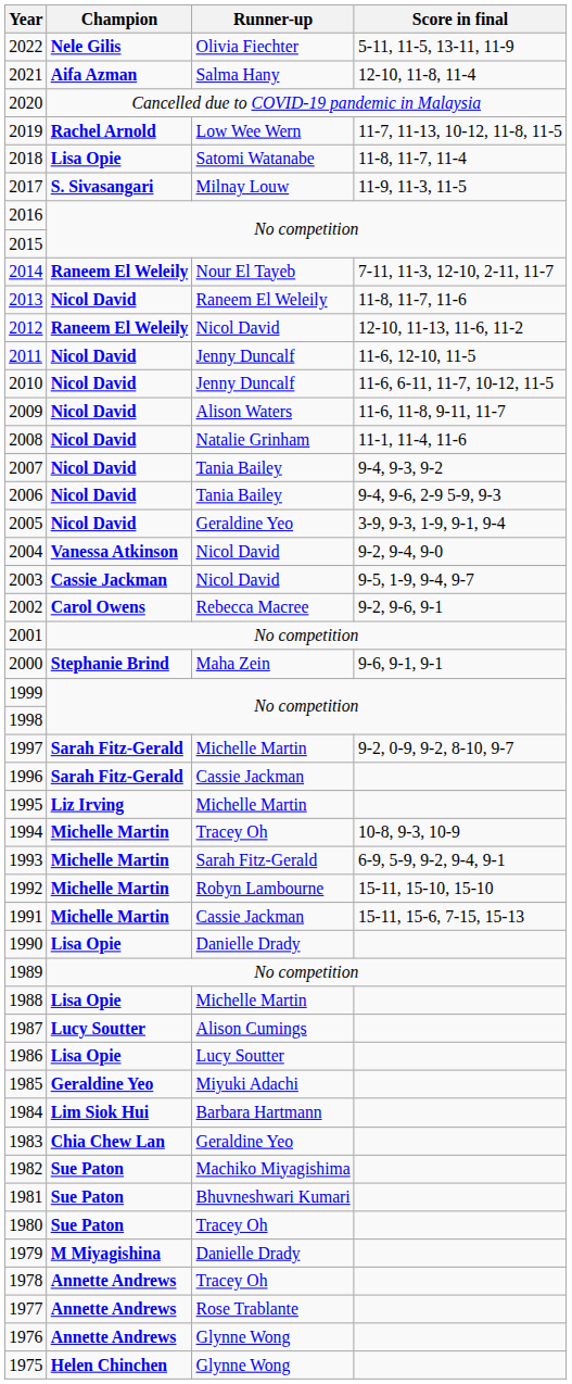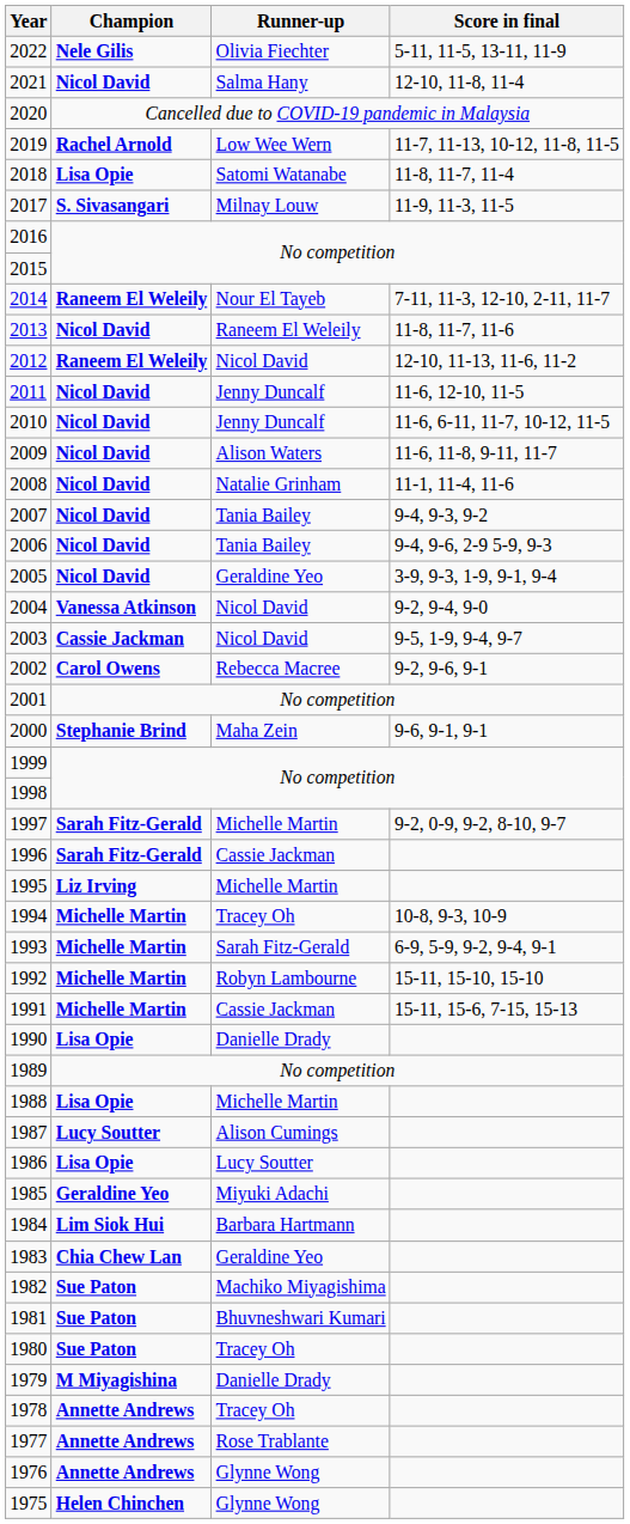 <table class="wikitable" style="font-size: 95%;">
 <tr>
 <th>Year</th>
 <th>Champion</th>
 <th>Runner-up</th>
 <th>Score in final</th>
 </tr>
 <tr>
 <td>2022</td>
 <td> <strong><a href='#'>Nele Gilis</a></strong></td>
 <td> <a href='#'>Olivia Fiechter</a></td>
 <td>5-11, 11-5, 13-11, 11-9</td>
 </tr>
 <tr>
 <td>2021</td>
-<td> <strong><a href='#'>Aifa Azman</a></strong></td>
+<td> <strong><a href='#'>Nicol David</a></strong></td>
 <td> <a href='#'>Salma Hany</a></td>
 <td>12-10, 11-8, 11-4</td>
 </tr>
 <tr>
 <td>2020</td>
 <td rowspan=1 colspan=3 align="center"><em>Cancelled due to <a href='#'>COVID-19 pandemic in Malaysia</a></em></td>
 </tr>
 <tr>
 <td>2019</td>
 <td> <strong><a href='#'>Rachel Arnold</a></strong></td>
 <td> <a href='#'>Low Wee Wern</a></td>
 <td>11-7, 11-13, 10-12, 11-8, 11-5</td>
 </tr>
 <tr>
 <td>2018</td>
 <td> <strong><a href='#'>Lisa Opie</a></strong></td>
 <td> <a href='#'>Satomi Watanabe</a></td>
 <td>11-8, 11-7, 11-4</td>
 </tr>
 <tr>
 <td>2017</td>
 <td> <strong><a href='#'>S. Sivasangari</a></strong></td>
 <td> <a href='#'>Milnay Louw</a></td>
 <td>11-9, 11-3, 11-5</td>
 </tr>
 <tr>
 <td>2016</td>
 <td rowspan=2 colspan=3 align="center"><em>No competition</em></td>
 </tr>
 <tr>
 <td>2015</td>
 </tr>
 <tr>
 <td><a href='#'>2014</a></td>
 <td> <strong><a href='#'>Raneem El Weleily</a></strong></td>
 <td> <a href='#'>Nour El Tayeb</a></td>
 <td>7-11, 11-3, 12-10, 2-11, 11-7</td>
 </tr>
 <tr>
 <td><a href='#'>2013</a></td>
 <td> <strong><a href='#'>Nicol David</a></strong></td>
 <td> <a href='#'>Raneem El Weleily</a></td>
 <td>11-8, 11-7, 11-6</td>
 </tr>
 <tr>
 <td><a href='#'>2012</a></td>
 <td> <strong><a href='#'>Raneem El Weleily</a></strong></td>
 <td> <a href='#'>Nicol David</a></td>
 <td>12-10, 11-13, 11-6, 11-2</td>
 </tr>
 <tr>
 <td><a href='#'>2011</a></td>
 <td> <strong><a href='#'>Nicol David</a></strong></td>
 <td> <a href='#'>Jenny Duncalf</a></td>
 <td>11-6, 12-10, 11-5</td>
 </tr>
 <tr>
 <td>2010</td>
 <td> <strong><a href='#'>Nicol David</a></strong></td>
 <td> <a href='#'>Jenny Duncalf</a></td>
 <td>11-6, 6-11, 11-7, 10-12, 11-5</td>
 </tr>
 <tr>
 <td>2009</td>
 <td> <strong><a href='#'>Nicol David</a></strong></td>
 <td> <a href='#'>Alison Waters</a></td>
 <td>11-6, 11-8, 9-11, 11-7</td>
 </tr>
 <tr>
 <td>2008</td>
 <td> <strong><a href='#'>Nicol David</a></strong></td>
 <td> <a href='#'>Natalie Grinham</a></td>
 <td>11-1, 11-4, 11-6</td>
 </tr>
 <tr>
 <td>2007</td>
 <td> <strong><a href='#'>Nicol David</a></strong></td>
 <td> <a href='#'>Tania Bailey</a></td>
 <td>9-4, 9-3, 9-2</td>
 </tr>
 <tr>
 <td>2006</td>
 <td> <strong><a href='#'>Nicol David</a></strong></td>
 <td> <a href='#'>Tania Bailey</a></td>
 <td>9-4, 9-6, 2-9 5-9, 9-3</td>
 </tr>
 <tr>
 <td>2005</td>
 <td> <strong><a href='#'>Nicol David</a></strong></td>
 <td> <a href='#'>Geraldine Yeo</a></td>
 <td>3-9, 9-3, 1-9, 9-1, 9-4</td>
 </tr>
 <tr>
 <td>2004</td>
 <td> <strong><a href='#'>Vanessa Atkinson</a></strong></td>
 <td> <a href='#'>Nicol David</a></td>
 <td>9-2, 9-4, 9-0</td>
 </tr>
 <tr>
 <td>2003</td>
 <td> <strong><a href='#'>Cassie Jackman</a></strong></td>
 <td> <a href='#'>Nicol David</a></td>
 <td>9-5, 1-9, 9-4, 9-7</td>
 </tr>
 <tr>
 <td>2002</td>
 <td> <strong><a href='#'>Carol Owens</a></strong></td>
 <td> <a href='#'>Rebecca Macree</a></td>
 <td>9-2, 9-6, 9-1</td>
 </tr>
 <tr>
 <td>2001</td>
 <td rowspan=1 colspan=3 align="center"><em>No competition</em></td>
 </tr>
 <tr>
 <td>2000</td>
 <td> <strong><a href='#'>Stephanie Brind</a></strong></td>
 <td> <a href='#'>Maha Zein</a></td>
 <td>9-6, 9-1, 9-1</td>
 </tr>
 <tr>
 <td>1999</td>
 <td rowspan=2 colspan=3 align="center"><em>No competition</em></td>
 </tr>
 <tr>
 <td>1998</td>
 </tr>
 <tr>
 <td>1997</td>
 <td> <strong><a href='#'>Sarah Fitz-Gerald</a></strong></td>
 <td> <a href='#'>Michelle Martin</a></td>
 <td>9-2, 0-9, 9-2, 8-10, 9-7</td>
 </tr>
 <tr>
 <td>1996</td>
 <td> <strong><a href='#'>Sarah Fitz-Gerald</a></strong></td>
 <td> <a href='#'>Cassie Jackman</a></td>
 <td></td>
 </tr>
 <tr>
 <td>1995</td>
 <td> <strong><a href='#'>Liz Irving</a></strong></td>
 <td> <a href='#'>Michelle Martin</a></td>
 <td></td>
 </tr>
 <tr>
 <td>1994</td>
 <td> <strong><a href='#'>Michelle Martin</a></strong></td>
 <td> <a href='#'>Tracey Oh</a></td>
 <td>10-8, 9-3, 10-9</td>
 </tr>
 <tr>
 <td>1993</td>
 <td> <strong><a href='#'>Michelle Martin</a></strong></td>
 <td> <a href='#'>Sarah Fitz-Gerald</a></td>
 <td>6-9, 5-9, 9-2, 9-4, 9-1</td>
 </tr>
 <tr>
 <td>1992</td>
 <td> <strong><a href='#'>Michelle Martin</a></strong></td>
 <td> <a href='#'>Robyn Lambourne</a></td>
 <td>15-11, 15-10, 15-10</td>
 </tr>
 <tr>
 <td>1991</td>
 <td> <strong><a href='#'>Michelle Martin</a></strong></td>
 <td> <a href='#'>Cassie Jackman</a></td>
 <td>15-11, 15-6, 7-15, 15-13</td>
 </tr>
 <tr>
 <td>1990</td>
 <td> <strong><a href='#'>Lisa Opie</a></strong></td>
 <td> <a href='#'>Danielle Drady</a></td>
 <td></td>
 </tr>
 <tr>
 <td>1989</td>
 <td rowspan=1 colspan=3 align="center"><em>No competition</em></td>
 </tr>
 <tr>
 <td>1988</td>
 <td> <strong><a href='#'>Lisa Opie</a></strong></td>
 <td> <a href='#'>Michelle Martin</a></td>
 <td></td>
 </tr>
 <tr>
 <td>1987</td>
 <td> <strong><a href='#'>Lucy Soutter</a></strong></td>
 <td> <a href='#'>Alison Cumings</a></td>
 <td></td>
 </tr>
 <tr>
 <td>1986</td>
 <td> <strong><a href='#'>Lisa Opie</a></strong></td>
 <td> <a href='#'>Lucy Soutter</a></td>
 <td></td>
 </tr>
 <tr>
 <td>1985</td>
 <td> <strong><a href='#'>Geraldine Yeo</a></strong></td>
 <td> <a href='#'>Miyuki Adachi</a></td>
 <td></td>
 </tr>
 <tr>
 <td>1984</td>
 <td> <strong><a href='#'>Lim Siok Hui</a></strong></td>
 <td> <a href='#'>Barbara Hartmann</a></td>
 <td></td>
 </tr>
 <tr>
 <td>1983</td>
 <td> <strong><a href='#'>Chia Chew Lan</a></strong></td>
 <td> <a href='#'>Geraldine Yeo</a></td>
 <td></td>
 </tr>
 <tr>
 <td>1982</td>
 <td> <strong><a href='#'>Sue Paton</a></strong></td>
 <td> <a href='#'>Machiko Miyagishima</a></td>
 <td></td>
 </tr>
 <tr>
 <td>1981</td>
 <td> <strong><a href='#'>Sue Paton</a></strong></td>
 <td> <a href='#'>Bhuvneshwari Kumari</a></td>
 <td></td>
 </tr>
 <tr>
 <td>1980</td>
 <td> <strong><a href='#'>Sue Paton</a></strong></td>
 <td> <a href='#'>Tracey Oh</a></td>
 <td></td>
 </tr>
 <tr>
 <td>1979</td>
 <td> <strong><a href='#'>M Miyagishina</a></strong></td>
 <td> <a href='#'>Danielle Drady</a></td>
 <td></td>
 </tr>
 <tr>
 <td>1978</td>
 <td> <strong><a href='#'>Annette Andrews</a></strong></td>
 <td> <a href='#'>Tracey Oh</a></td>
 <td></td>
 </tr>
 <tr>
 <td>1977</td>
 <td> <strong><a href='#'>Annette Andrews</a></strong></td>
 <td> <a href='#'>Rose Trablante</a></td>
 <td></td>
 </tr>
 <tr>
 <td>1976</td>
 <td> <strong><a href='#'>Annette Andrews</a></strong></td>
 <td> <a href='#'>Glynne Wong</a></td>
 <td></td>
 </tr>
 <tr>
 <td>1975</td>
 <td> <strong><a href='#'>Helen Chinchen</a></strong></td>
 <td> <a href='#'>Glynne Wong</a></td>
 <td></td>
 </tr>
 </table>
